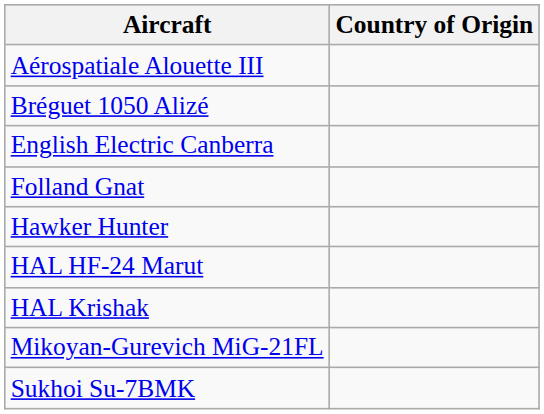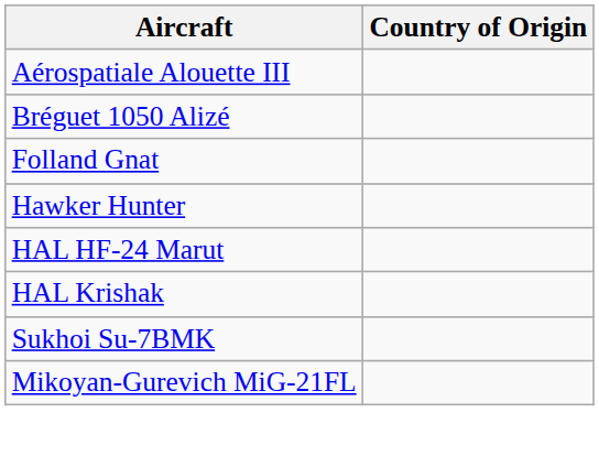 <table class="wikitable">
 <tr>
 <th>Aircraft</th>
 <th>Country of Origin</th>
 </tr>
 <tr>
 <td><a href='#'>Aérospatiale Alouette III</a></td>
 <td></td>
 </tr>
 <tr>
 <td><a href='#'>Bréguet 1050 Alizé</a></td>
-<td></td>
-</tr>
-<tr>
-<td><a href='#'>English Electric Canberra</a></td>
 <td></td>
 </tr>
 <tr>
 <td><a href='#'>Folland Gnat</a></td>
 <td></td>
 </tr>
 <tr>
 <td><a href='#'>Hawker Hunter</a></td>
 <td></td>
 </tr>
 <tr>
 <td><a href='#'>HAL HF-24 Marut</a></td>
 <td></td>
 </tr>
 <tr>
 <td><a href='#'>HAL Krishak</a></td>
 <td></td>
 </tr>
 <tr>
+<td><a href='#'>Sukhoi Su-7BMK</a></td>
+<td></td>
+</tr>
+<tr>
 <td><a href='#'>Mikoyan-Gurevich MiG-21FL</a></td>
 <td></td>
 </tr>
-<tr>
-<td><a href='#'>Sukhoi Su-7BMK</a></td>
-<td></td>
-</tr>
 </table>
